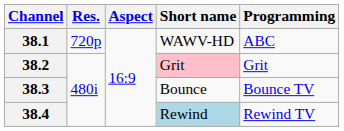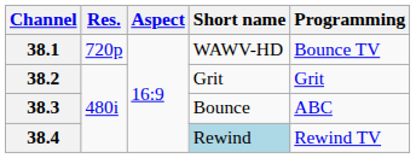 <table class="wikitable">
 <tr>
 <th scope="col"><a href='#'>Channel</a></th>
 <th scope="col"><a href='#'>Res.</a></th>
 <th scope="col"><a href='#'>Aspect</a></th>
 <th scope="col">Short name</th>
 <th scope="col">Programming</th>
 </tr>
 <tr>
 <th scope="row">38.1</th>
 <td><a href='#'>720p</a></td>
 <td rowspan=4><a href='#'>16:9</a></td>
 <td>WAWV-HD</td>
-<td><a href='#'>ABC</a></td>
+<td><a href='#'>Bounce TV</a></td>
 </tr>
 <tr>
 <th scope="row">38.2</th>
 <td rowspan=3><a href='#'>480i</a></td>
-<td style="background: pink;">Grit</td>
+<td>Grit</td>
 <td><a href='#'>Grit</a></td>
 </tr>
 <tr>
 <th scope="row">38.3</th>
 <td>Bounce</td>
-<td><a href='#'>Bounce TV</a></td>
+<td><a href='#'>ABC</a></td>
 </tr>
 <tr>
 <th scope="row">38.4</th>
 <td style="background: lightblue;">Rewind</td>
 <td><a href='#'>Rewind TV</a></td>
 </tr>
 </table>
